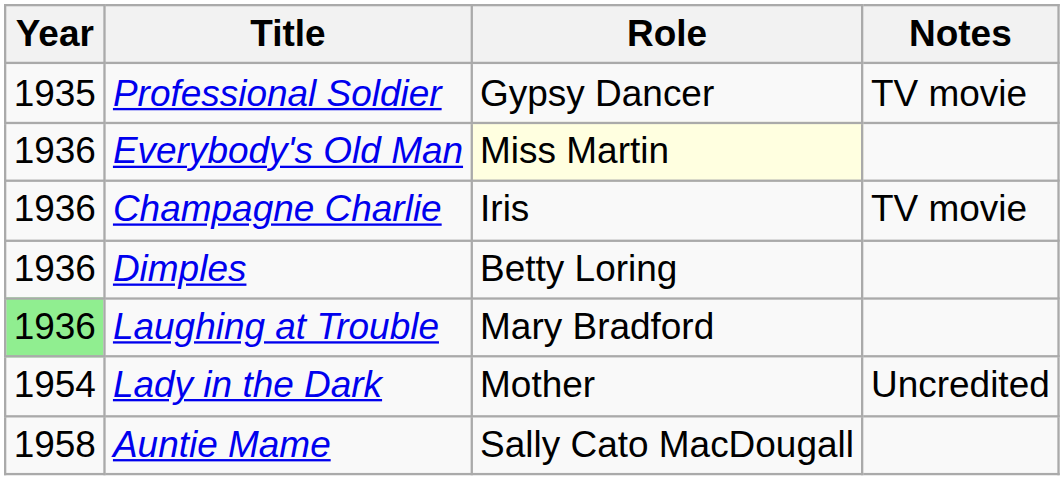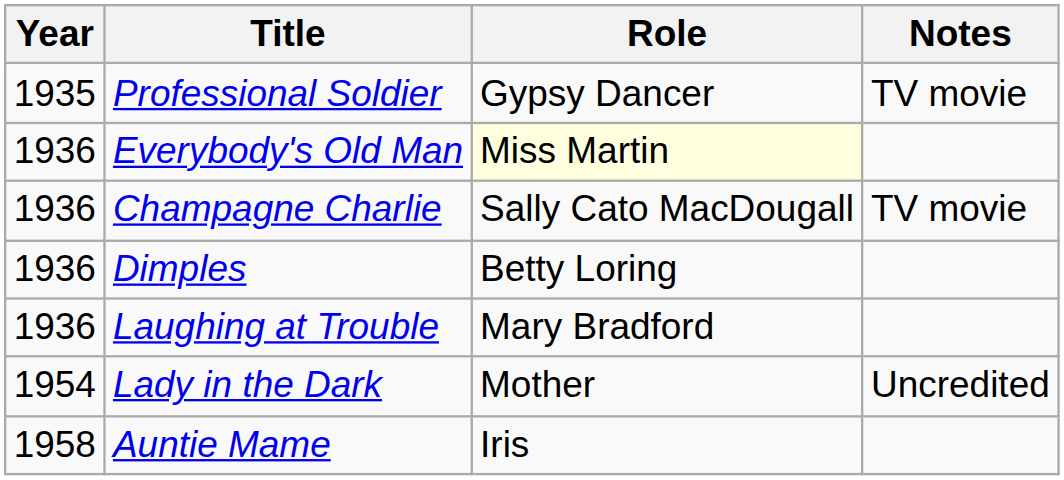 <table class="wikitable sortable">
 <tr>
 <th>Year</th>
 <th>Title</th>
 <th>Role</th>
 <th class="unsortable">Notes</th>
 </tr>
 <tr>
 <td>1935</td>
 <td><em><a href='#'>Professional Soldier</a></em></td>
 <td>Gypsy Dancer</td>
 <td>TV movie</td>
 </tr>
 <tr>
 <td>1936</td>
 <td><em><a href='#'>Everybody's Old Man</a></em></td>
 <td style="background: lightyellow;">Miss Martin</td>
 <td></td>
 </tr>
 <tr>
 <td>1936</td>
 <td><em><a href='#'>Champagne Charlie</a></em></td>
-<td>Iris</td>
+<td>Sally Cato MacDougall</td>
 <td>TV movie</td>
 </tr>
 <tr>
 <td>1936</td>
 <td><em><a href='#'>Dimples</a></em></td>
 <td>Betty Loring</td>
 <td></td>
 </tr>
 <tr>
-<td style="background: lightgreen;">1936</td>
+<td>1936</td>
 <td><em><a href='#'>Laughing at Trouble</a></em></td>
 <td>Mary Bradford</td>
 <td></td>
 </tr>
 <tr>
 <td>1954</td>
 <td><em><a href='#'>Lady in the Dark</a></em></td>
 <td>Mother</td>
 <td>Uncredited</td>
 </tr>
 <tr>
 <td>1958</td>
 <td><em><a href='#'>Auntie Mame</a></em></td>
-<td>Sally Cato MacDougall</td>
+<td>Iris</td>
 <td></td>
 </tr>
 </table>
